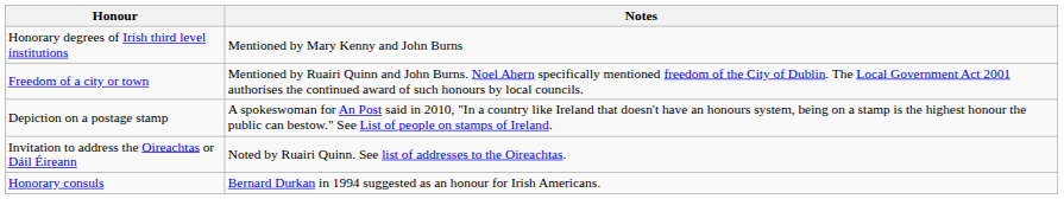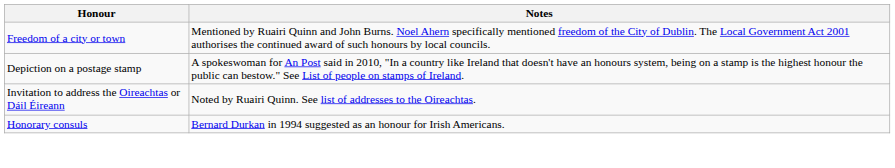 <table class="wikitable sortable">
 <tr>
 <th>Honour</th>
 <th>Notes</th>
-</tr>
-<tr>
-<td>Honorary degrees of <a href='#'>Irish third level institutions</a></td>
-<td>Mentioned by Mary Kenny and John Burns</td>
 </tr>
 <tr>
 <td><a href='#'>Freedom of a city or town</a></td>
 <td>Mentioned by Ruairi Quinn and John Burns. <a href='#'>Noel Ahern</a> specifically mentioned <a href='#'>freedom of the City of Dublin</a>. The <a href='#'>Local Government Act 2001</a> authorises the continued award of such honours by local councils.</td>
 </tr>
 <tr>
 <td>Depiction on a postage stamp</td>
 <td>A spokeswoman for <a href='#'>An Post</a> said in 2010, "In a country like Ireland that doesn't have an honours system, being on a stamp is the highest honour the public can bestow." See <a href='#'>List of people on stamps of Ireland</a>.</td>
 </tr>
 <tr>
 <td>Invitation to address the <a href='#'>Oireachtas</a> or <a href='#'>Dáil Éireann</a></td>
 <td>Noted by Ruairi Quinn. See <a href='#'>list of addresses to the Oireachtas</a>.</td>
 </tr>
 <tr>
 <td><a href='#'>Honorary consuls</a></td>
 <td><a href='#'>Bernard Durkan</a> in 1994 suggested as an honour for Irish Americans.</td>
 </tr>
 </table>
